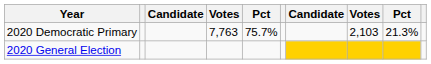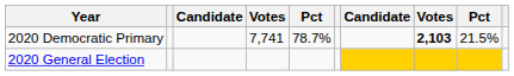 <table class="wikitable" style="margin:0.5em ; font-size:95%">
 <tr>
 <th>Year</th>
 <th></th>
 <th>Candidate</th>
 <th>Votes</th>
 <th>Pct</th>
 <th></th>
 <th>Candidate</th>
 <th>Votes</th>
 <th>Pct</th>
 <th></th>
 </tr>
 <tr>
 <td>2020 Democratic Primary</td>
 <td></td>
 <td></td>
-<td>7,763</td>
-<td>75.7%</td>
+<td>7,741</td>
+<td>78.7%</td>
 <td></td>
 <td></td>
-<td>2,103</td>
-<td>21.3%</td>
+<td><strong>2,103</strong></td>
+<td>21.5%</td>
 <td></td>
 </tr>
 <tr>
 <td><a href='#'>2020 General Election</a></td>
 <td></td>
 <td></td>
 <td></td>
 <td></td>
 <td></td>
 <td style="background:#ffd100"></td>
 <td style="background:#ffd100" align="right"></td>
 <td style="background:#ffd100"></td>
 <td></td>
 </tr>
 </table>
